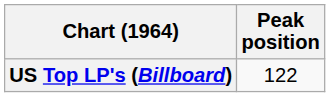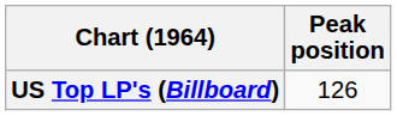 <table class="wikitable plainrowheaders" style="text-align:center">
 <tr>
 <th scope="col">Chart (1964)</th>
 <th scope="col">Peak<br>position</th>
 </tr>
 <tr>
 <th scope="row">US <a href='#'>Top LP's</a> (<em><a href='#'>Billboard</a></em>)</th>
-<td>122</td>
+<td>126</td>
 </tr>
 </table>
